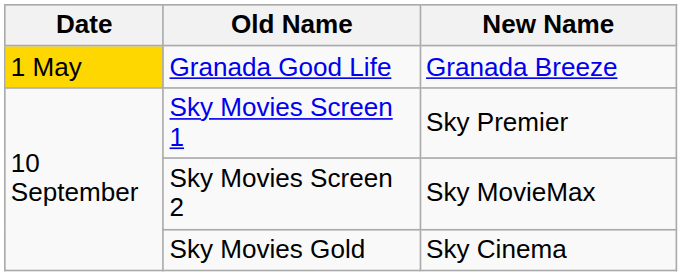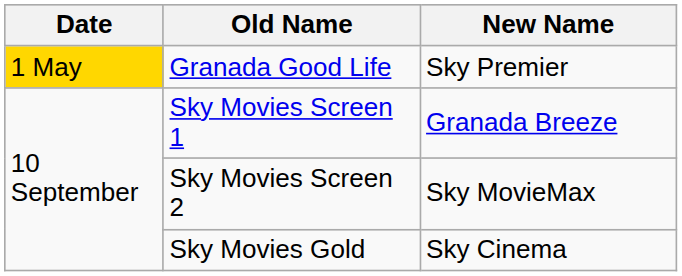 <table class="wikitable">
 <tr>
 <th width=90>Date</th>
 <th width=150>Old Name</th>
 <th width=150>New Name</th>
 </tr>
 <tr>
 <td style="background: gold;">1 May</td>
 <td><a href='#'>Granada Good Life</a></td>
-<td><a href='#'>Granada Breeze</a></td>
+<td>Sky Premier</td>
 </tr>
 <tr>
 <td rowspan="3">10 September</td>
 <td><a href='#'>Sky Movies Screen 1</a></td>
-<td>Sky Premier</td>
+<td><a href='#'>Granada Breeze</a></td>
 </tr>
 <tr>
 <td>Sky Movies Screen 2</td>
 <td>Sky MovieMax</td>
 </tr>
 <tr>
 <td>Sky Movies Gold</td>
 <td>Sky Cinema</td>
 </tr>
 </table>
